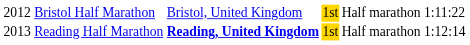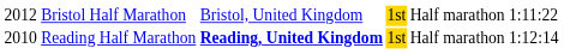 <table>
 <tr>
 <td>2012</td>
 <td><a href='#'>Bristol Half Marathon</a></td>
 <td><a href='#'>Bristol, United Kingdom</a></td>
 <td bgcolor="gold">1st</td>
 <td>Half marathon</td>
 <td>1:11:22</td>
 </tr>
 <tr>
-<td>2013</td>
+<td>2010</td>
 <td><a href='#'>Reading Half Marathon</a></td>
 <td><strong><a href='#'>Reading, United Kingdom</a></strong></td>
 <td bgcolor="gold">1st</td>
 <td>Half marathon</td>
 <td>1:12:14</td>
 </tr>
 </table>
